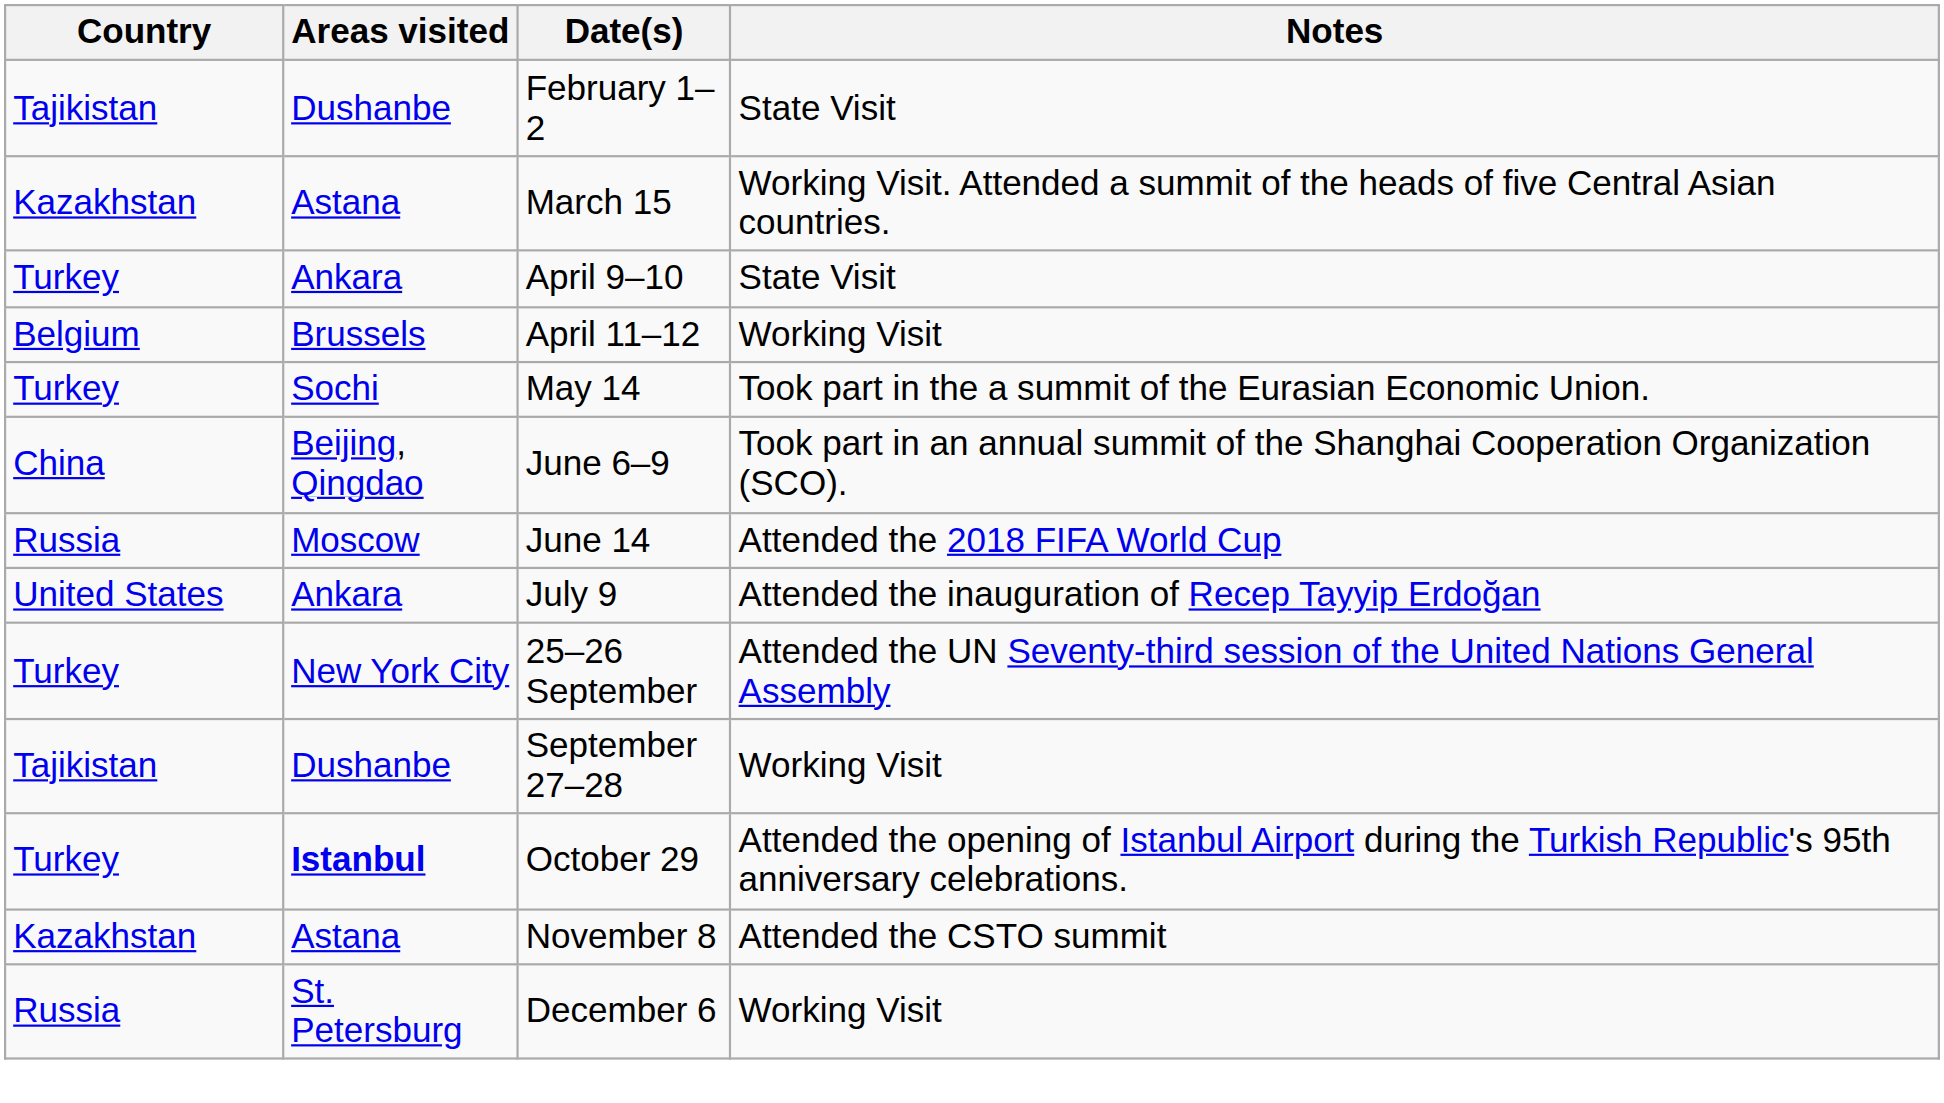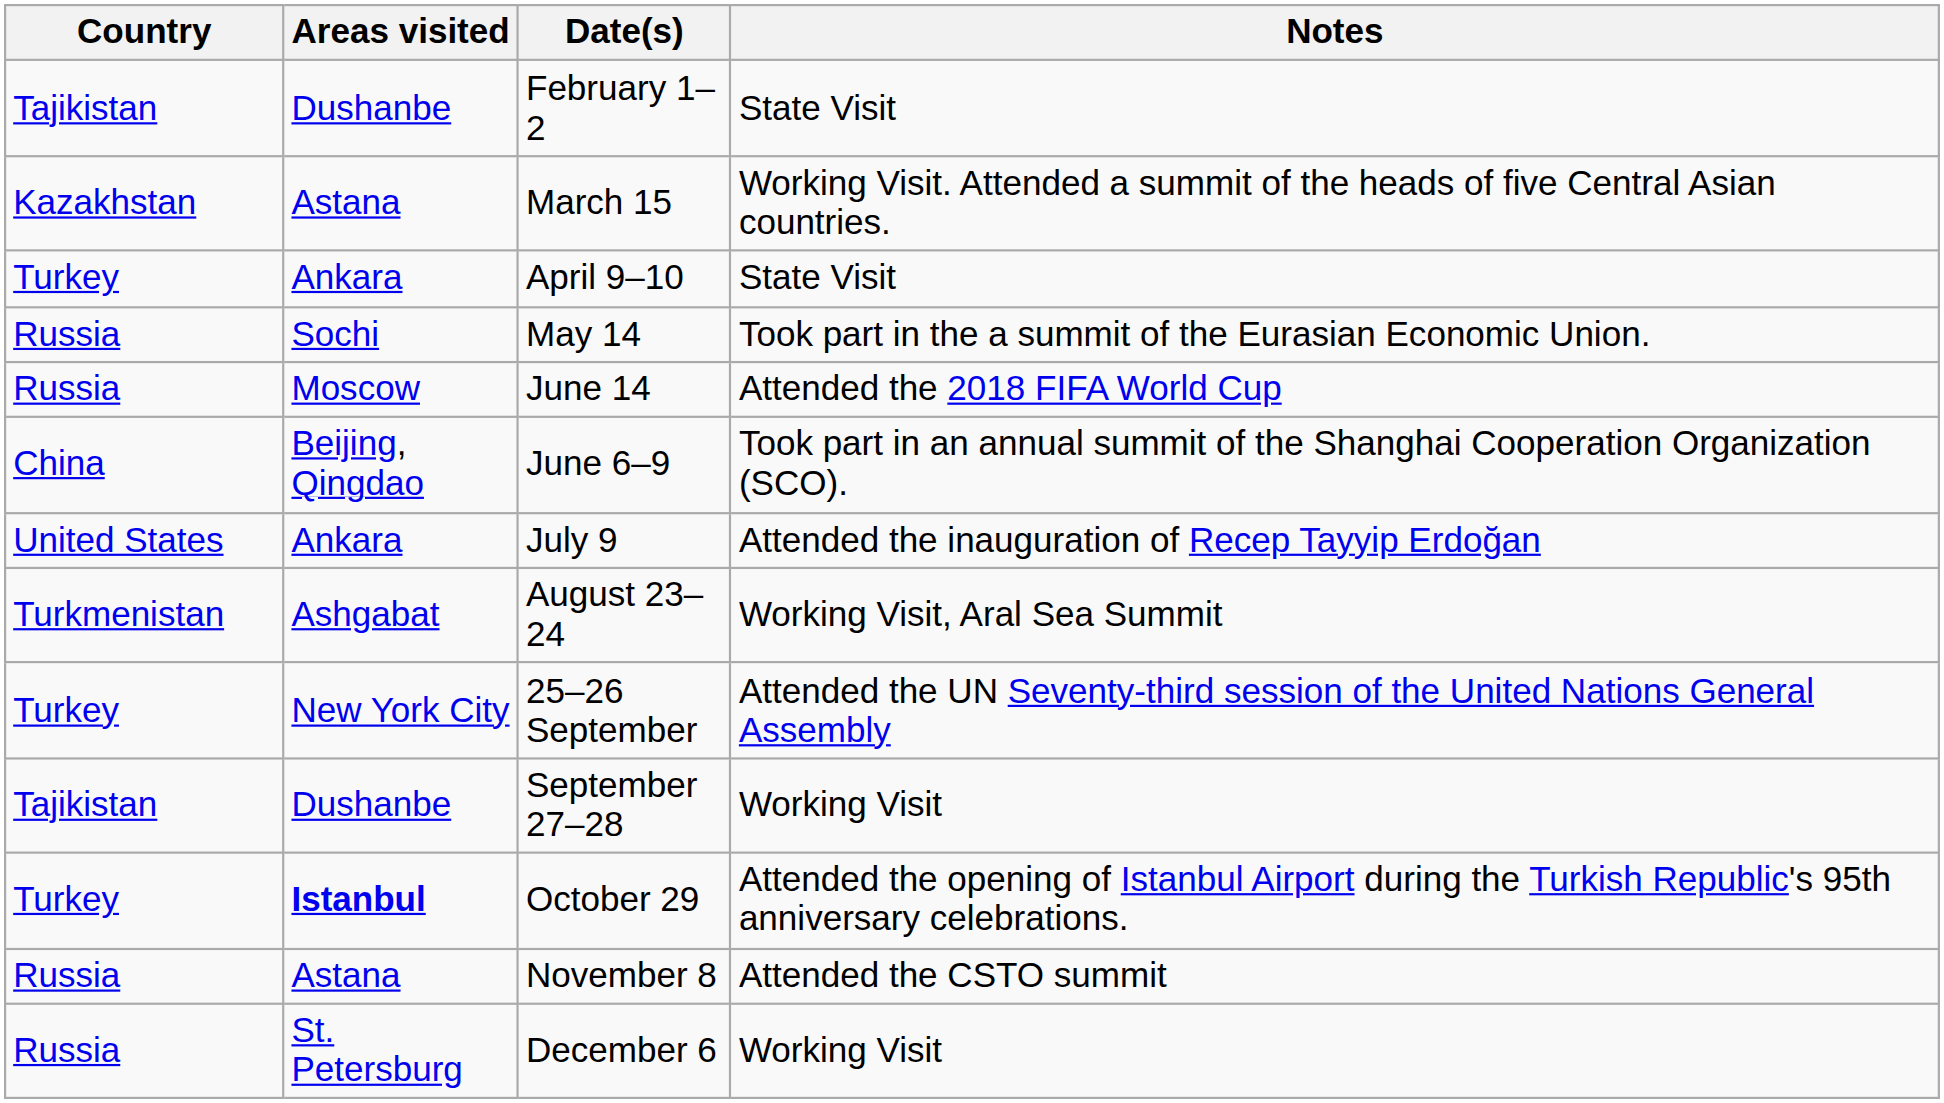 <table class="wikitable" style="margin: 1em auto 1em auto">
 <tr>
 <th width="120">Country</th>
 <th width="100">Areas visited</th>
 <th width="90">Date(s)</th>
 <th width="550">Notes</th>
 </tr>
 <tr>
 <td> <a href='#'>Tajikistan</a></td>
 <td><a href='#'>Dushanbe</a></td>
 <td>February 1–2</td>
 <td>State Visit</td>
 </tr>
 <tr>
 <td> <a href='#'>Kazakhstan</a></td>
 <td><a href='#'>Astana</a></td>
 <td>March 15</td>
 <td>Working Visit. Attended a summit of the heads of five Central Asian countries.</td>
 </tr>
 <tr>
 <td> <a href='#'>Turkey</a></td>
 <td><a href='#'>Ankara</a></td>
 <td>April 9–10</td>
 <td>State Visit</td>
 </tr>
 <tr>
-<td> <a href='#'>Belgium</a></td>
-<td><a href='#'>Brussels</a></td>
-<td>April 11–12</td>
-<td>Working Visit</td>
-</tr>
-<tr>
-<td> <a href='#'>Turkey</a></td>
+<td> <a href='#'>Russia</a></td>
 <td><a href='#'>Sochi</a></td>
 <td>May 14</td>
 <td>Took part in the a summit of the Eurasian Economic Union.</td>
+</tr>
+<tr>
+<td> <a href='#'>Russia</a></td>
+<td><a href='#'>Moscow</a></td>
+<td>June 14</td>
+<td>Attended the <a href='#'>2018 FIFA World Cup</a></td>
 </tr>
 <tr>
 <td> <a href='#'>China</a></td>
 <td><a href='#'>Beijing</a>, <a href='#'>Qingdao</a></td>
 <td>June 6–9</td>
 <td>Took part in an annual summit of the Shanghai Cooperation Organization (SCO).</td>
 </tr>
 <tr>
-<td> <a href='#'>Russia</a></td>
-<td><a href='#'>Moscow</a></td>
-<td>June 14</td>
-<td>Attended the <a href='#'>2018 FIFA World Cup</a></td>
-</tr>
-<tr>
 <td> <a href='#'>United States</a></td>
 <td><a href='#'>Ankara</a></td>
 <td>July 9</td>
 <td>Attended the inauguration of <a href='#'>Recep Tayyip Erdoğan</a></td>
+</tr>
+<tr>
+<td> <a href='#'>Turkmenistan</a></td>
+<td><a href='#'>Ashgabat</a></td>
+<td>August 23–24</td>
+<td>Working Visit, Aral Sea Summit</td>
 </tr>
 <tr>
 <td> <a href='#'>Turkey</a></td>
 <td><a href='#'>New York City</a></td>
 <td>25–26 September</td>
 <td>Attended the UN <a href='#'>Seventy-third session of the United Nations General Assembly</a></td>
 </tr>
 <tr>
 <td> <a href='#'>Tajikistan</a></td>
 <td><a href='#'>Dushanbe</a></td>
 <td>September 27–28</td>
 <td>Working Visit</td>
 </tr>
 <tr>
 <td> <a href='#'>Turkey</a></td>
 <td><strong><a href='#'>Istanbul</a></strong></td>
 <td>October 29</td>
 <td>Attended the opening of <a href='#'>Istanbul Airport</a> during the <a href='#'>Turkish Republic</a>'s 95th anniversary celebrations.</td>
 </tr>
 <tr>
-<td> <a href='#'>Kazakhstan</a></td>
+<td> <a href='#'>Russia</a></td>
 <td><a href='#'>Astana</a></td>
 <td>November 8</td>
 <td>Attended the CSTO summit </td>
 </tr>
 <tr>
 <td> <a href='#'>Russia</a></td>
 <td><a href='#'>St. Petersburg</a></td>
 <td>December 6</td>
 <td>Working Visit</td>
 </tr>
 </table>
